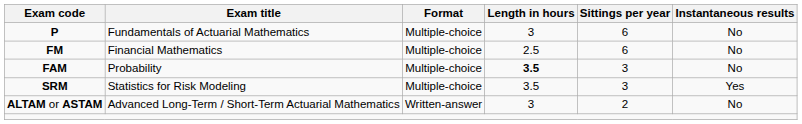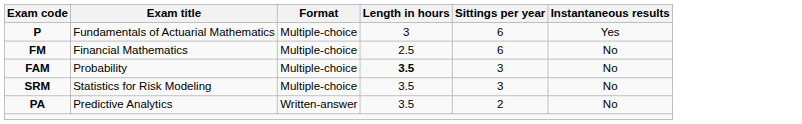 <table class=wikitable style="text-align:center;">
 <tr>
 <th>Exam code</th>
 <th>Exam title</th>
 <th>Format</th>
 <th>Length in hours</th>
 <th>Sittings per year</th>
 <th>Instantaneous results</th>
 </tr>
 <tr>
 <td><strong>P</strong></td>
 <td align="left">Fundamentals of Actuarial Mathematics</td>
 <td>Multiple-choice</td>
 <td>3</td>
 <td>6</td>
-<td>No</td>
+<td>Yes</td>
 </tr>
 <tr>
 <td><strong>FM</strong></td>
 <td align="left">Financial Mathematics</td>
 <td>Multiple-choice</td>
 <td>2.5</td>
 <td>6</td>
 <td>No</td>
 </tr>
 <tr>
 <td><strong>FAM</strong></td>
 <td align="left">Probability</td>
 <td>Multiple-choice</td>
 <td><strong>3.5</strong></td>
 <td>3</td>
 <td>No</td>
 </tr>
 <tr>
 <td><strong>SRM</strong></td>
 <td align="left">Statistics for Risk Modeling</td>
 <td>Multiple-choice</td>
 <td>3.5</td>
 <td>3</td>
-<td>Yes</td>
+<td>No</td>
 </tr>
 <tr>
-<td><strong>ALTAM</strong> or <strong>ASTAM</strong></td>
-<td align="left">Advanced Long-Term / Short-Term Actuarial Mathematics</td>
+<td><strong>PA</strong></td>
+<td align="left">Predictive Analytics</td>
 <td>Written-answer</td>
-<td>3</td>
+<td>3.5</td>
 <td>2</td>
 <td>No</td>
 </tr>
 <tr>
 <td colspan="6" align="left"></td>
 </tr>
 </table>
